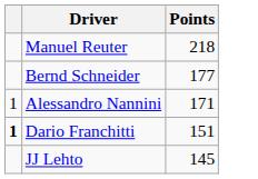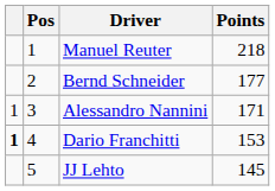 <table class="wikitable" style="font-size: 95%;">
 <tr>
 <th></th>
+<th>Pos</th>
 <th>Driver</th>
 <th>Points</th>
 </tr>
 <tr>
 <td align="left"></td>
+<td>1</td>
 <td> <a href='#'>Manuel Reuter</a></td>
 <td align="right">218</td>
 </tr>
 <tr>
 <td align="left"></td>
+<td>2</td>
 <td> <a href='#'>Bernd Schneider</a></td>
 <td align="right">177</td>
 </tr>
 <tr>
 <td align="left"> 1</td>
+<td>3</td>
 <td> <a href='#'>Alessandro Nannini</a></td>
 <td align="right">171</td>
 </tr>
 <tr>
 <td align="left"><strong> 1</strong></td>
+<td>4</td>
 <td> <a href='#'>Dario Franchitti</a></td>
-<td align="right">151</td>
+<td align="right">153</td>
 </tr>
 <tr>
 <td align="left"></td>
+<td>5</td>
 <td> <a href='#'>JJ Lehto</a></td>
 <td align="right">145</td>
 </tr>
 </table>
